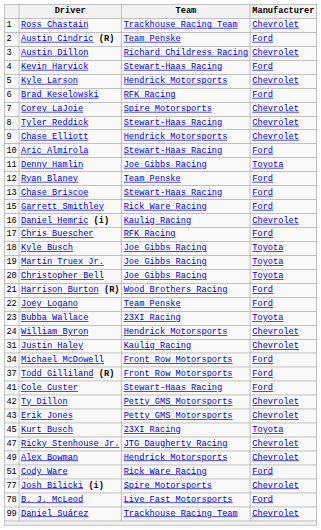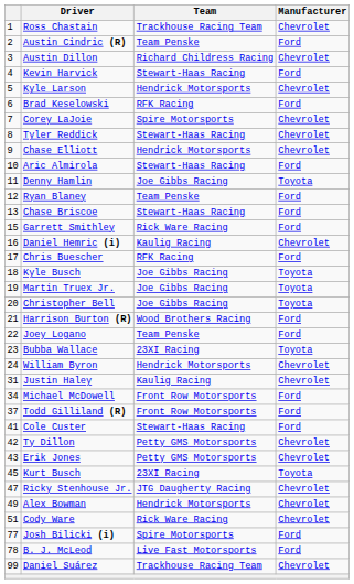 <table class="wikitable" style="font-size:95%">
 <tr>
 <th></th>
 <th>Driver</th>
 <th>Team</th>
 <th>Manufacturer</th>
 </tr>
 <tr>
 <td>1</td>
 <td><a href='#'>Ross Chastain</a></td>
 <td><a href='#'>Trackhouse Racing Team</a></td>
 <td><a href='#'>Chevrolet</a></td>
 </tr>
 <tr>
 <td>2</td>
 <td><a href='#'>Austin Cindric</a> <strong>(R)</strong></td>
 <td><a href='#'>Team Penske</a></td>
 <td><a href='#'>Ford</a></td>
 </tr>
 <tr>
 <td>3</td>
 <td><a href='#'>Austin Dillon</a></td>
 <td><a href='#'>Richard Childress Racing</a></td>
 <td><a href='#'>Chevrolet</a></td>
 </tr>
 <tr>
 <td>4</td>
 <td><a href='#'>Kevin Harvick</a></td>
 <td><a href='#'>Stewart-Haas Racing</a></td>
 <td><a href='#'>Ford</a></td>
 </tr>
 <tr>
 <td>5</td>
 <td><a href='#'>Kyle Larson</a></td>
 <td><a href='#'>Hendrick Motorsports</a></td>
 <td><a href='#'>Chevrolet</a></td>
 </tr>
 <tr>
 <td>6</td>
 <td><a href='#'>Brad Keselowski</a></td>
 <td><a href='#'>RFK Racing</a></td>
 <td><a href='#'>Ford</a></td>
 </tr>
 <tr>
 <td>7</td>
 <td><a href='#'>Corey LaJoie</a></td>
 <td><a href='#'>Spire Motorsports</a></td>
 <td><a href='#'>Chevrolet</a></td>
 </tr>
 <tr>
 <td>8</td>
 <td><a href='#'>Tyler Reddick</a></td>
 <td><a href='#'>Stewart-Haas Racing</a></td>
 <td><a href='#'>Chevrolet</a></td>
 </tr>
 <tr>
 <td>9</td>
 <td><a href='#'>Chase Elliott</a></td>
 <td><a href='#'>Hendrick Motorsports</a></td>
 <td><a href='#'>Chevrolet</a></td>
 </tr>
 <tr>
 <td>10</td>
 <td><a href='#'>Aric Almirola</a></td>
 <td><a href='#'>Stewart-Haas Racing</a></td>
 <td><a href='#'>Ford</a></td>
 </tr>
 <tr>
 <td>11</td>
 <td><a href='#'>Denny Hamlin</a></td>
 <td><a href='#'>Joe Gibbs Racing</a></td>
 <td><a href='#'>Toyota</a></td>
 </tr>
 <tr>
 <td>12</td>
 <td><a href='#'>Ryan Blaney</a></td>
 <td><a href='#'>Team Penske</a></td>
 <td><a href='#'>Ford</a></td>
 </tr>
 <tr>
 <td>13</td>
 <td><a href='#'>Chase Briscoe</a></td>
 <td><a href='#'>Stewart-Haas Racing</a></td>
 <td><a href='#'>Ford</a></td>
 </tr>
 <tr>
 <td>15</td>
 <td><a href='#'>Garrett Smithley</a></td>
 <td><a href='#'>Rick Ware Racing</a></td>
 <td><a href='#'>Ford</a></td>
 </tr>
 <tr>
 <td>16</td>
 <td><a href='#'>Daniel Hemric</a> <strong>(i)</strong></td>
 <td><a href='#'>Kaulig Racing</a></td>
 <td><a href='#'>Chevrolet</a></td>
 </tr>
 <tr>
 <td>17</td>
 <td><a href='#'>Chris Buescher</a></td>
 <td><a href='#'>RFK Racing</a></td>
 <td><a href='#'>Ford</a></td>
 </tr>
 <tr>
 <td>18</td>
 <td><a href='#'>Kyle Busch</a></td>
 <td><a href='#'>Joe Gibbs Racing</a></td>
 <td><a href='#'>Toyota</a></td>
 </tr>
 <tr>
 <td>19</td>
 <td><a href='#'>Martin Truex Jr.</a></td>
 <td><a href='#'>Joe Gibbs Racing</a></td>
 <td><a href='#'>Toyota</a></td>
 </tr>
 <tr>
 <td>20</td>
 <td><a href='#'>Christopher Bell</a></td>
 <td><a href='#'>Joe Gibbs Racing</a></td>
 <td><a href='#'>Toyota</a></td>
 </tr>
 <tr>
 <td>21</td>
 <td><a href='#'>Harrison Burton</a> <strong>(R)</strong></td>
 <td><a href='#'>Wood Brothers Racing</a></td>
 <td><a href='#'>Ford</a></td>
 </tr>
 <tr>
 <td>22</td>
 <td><a href='#'>Joey Logano</a></td>
 <td><a href='#'>Team Penske</a></td>
 <td><a href='#'>Ford</a></td>
 </tr>
 <tr>
 <td>23</td>
 <td><a href='#'>Bubba Wallace</a></td>
 <td><a href='#'>23XI Racing</a></td>
 <td><a href='#'>Toyota</a></td>
 </tr>
 <tr>
 <td>24</td>
 <td><a href='#'>William Byron</a></td>
 <td><a href='#'>Hendrick Motorsports</a></td>
 <td><a href='#'>Chevrolet</a></td>
 </tr>
 <tr>
 <td>31</td>
 <td><a href='#'>Justin Haley</a></td>
 <td><a href='#'>Kaulig Racing</a></td>
 <td><a href='#'>Chevrolet</a></td>
 </tr>
 <tr>
 <td>34</td>
 <td><a href='#'>Michael McDowell</a></td>
 <td><a href='#'>Front Row Motorsports</a></td>
 <td><a href='#'>Ford</a></td>
 </tr>
 <tr>
 <td>37</td>
 <td><a href='#'>Todd Gilliland</a> <strong>(R)</strong></td>
 <td><a href='#'>Front Row Motorsports</a></td>
 <td><a href='#'>Ford</a></td>
 </tr>
 <tr>
 <td>41</td>
 <td><a href='#'>Cole Custer</a></td>
 <td><a href='#'>Stewart-Haas Racing</a></td>
 <td><a href='#'>Ford</a></td>
 </tr>
 <tr>
 <td>42</td>
 <td><a href='#'>Ty Dillon</a></td>
 <td><a href='#'>Petty GMS Motorsports</a></td>
 <td><a href='#'>Chevrolet</a></td>
 </tr>
 <tr>
 <td>43</td>
 <td><a href='#'>Erik Jones</a></td>
 <td><a href='#'>Petty GMS Motorsports</a></td>
 <td><a href='#'>Chevrolet</a></td>
 </tr>
 <tr>
 <td>45</td>
 <td><a href='#'>Kurt Busch</a></td>
 <td><a href='#'>23XI Racing</a></td>
 <td><a href='#'>Toyota</a></td>
 </tr>
 <tr>
 <td>47</td>
 <td><a href='#'>Ricky Stenhouse Jr.</a></td>
 <td><a href='#'>JTG Daugherty Racing</a></td>
 <td><a href='#'>Chevrolet</a></td>
 </tr>
 <tr>
 <td>49</td>
 <td><a href='#'>Alex Bowman</a></td>
 <td><a href='#'>Hendrick Motorsports</a></td>
 <td><a href='#'>Chevrolet</a></td>
 </tr>
 <tr>
 <td>51</td>
 <td><a href='#'>Cody Ware</a></td>
 <td><a href='#'>Rick Ware Racing</a></td>
-<td><a href='#'>Ford</a></td>
+<td><a href='#'>Chevrolet</a></td>
 </tr>
 <tr>
 <td>77</td>
 <td><a href='#'>Josh Bilicki</a> <strong>(i)</strong></td>
 <td><a href='#'>Spire Motorsports</a></td>
-<td><a href='#'>Chevrolet</a></td>
+<td><a href='#'>Ford</a></td>
 </tr>
 <tr>
 <td>78</td>
 <td><a href='#'>B. J. McLeod</a></td>
 <td><a href='#'>Live Fast Motorsports</a></td>
 <td><a href='#'>Ford</a></td>
 </tr>
 <tr>
 <td>99</td>
 <td><a href='#'>Daniel Suárez</a></td>
 <td><a href='#'>Trackhouse Racing Team</a></td>
 <td><a href='#'>Chevrolet</a></td>
 </tr>
 <tr>
 <th colspan="4"></th>
 </tr>
 </table>
